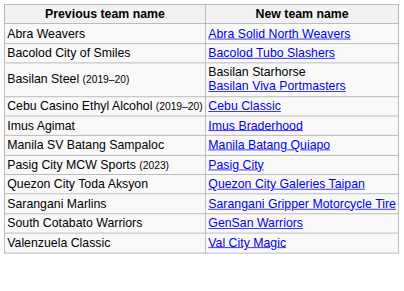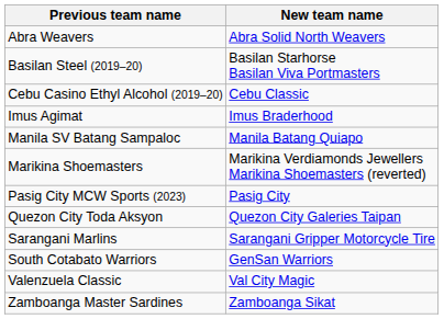 <table class="wikitable">
 <tr>
 <th>Previous team name</th>
 <th>New team name</th>
 </tr>
 <tr>
 <td>Abra Weavers</td>
 <td><a href='#'>Abra Solid North Weavers</a></td>
-</tr>
-<tr>
-<td>Bacolod City of Smiles</td>
-<td><a href='#'>Bacolod Tubo Slashers</a></td>
 </tr>
 <tr>
 <td>Basilan Steel <small>(2019–20)</small></td>
 <td>Basilan Starhorse <br> <a href='#'>Basilan Viva Portmasters</a></td>
 </tr>
 <tr>
 <td>Cebu Casino Ethyl Alcohol <small>(2019–20)</small></td>
 <td><a href='#'>Cebu Classic</a></td>
 </tr>
 <tr>
 <td>Imus Agimat</td>
 <td><a href='#'>Imus Braderhood</a></td>
 </tr>
 <tr>
 <td>Manila SV Batang Sampaloc</td>
 <td><a href='#'>Manila Batang Quiapo</a></td>
+</tr>
+<tr>
+<td>Marikina Shoemasters</td>
+<td>Marikina Verdiamonds Jewellers <br> <a href='#'>Marikina Shoemasters</a> (reverted)</td>
 </tr>
 <tr>
 <td>Pasig City MCW Sports <small>(2023)</small></td>
 <td><a href='#'>Pasig City</a></td>
 </tr>
 <tr>
 <td>Quezon City Toda Aksyon</td>
 <td><a href='#'>Quezon City Galeries Taipan</a></td>
 </tr>
 <tr>
 <td>Sarangani Marlins</td>
 <td><a href='#'>Sarangani Gripper Motorcycle Tire</a></td>
 </tr>
 <tr>
 <td>South Cotabato Warriors</td>
 <td><a href='#'>GenSan Warriors</a></td>
 </tr>
 <tr>
 <td>Valenzuela Classic</td>
 <td><a href='#'>Val City Magic</a></td>
 </tr>
+<tr>
+<td>Zamboanga Master Sardines</td>
+<td><a href='#'>Zamboanga Sikat</a></td>
+</tr>
 </table>
